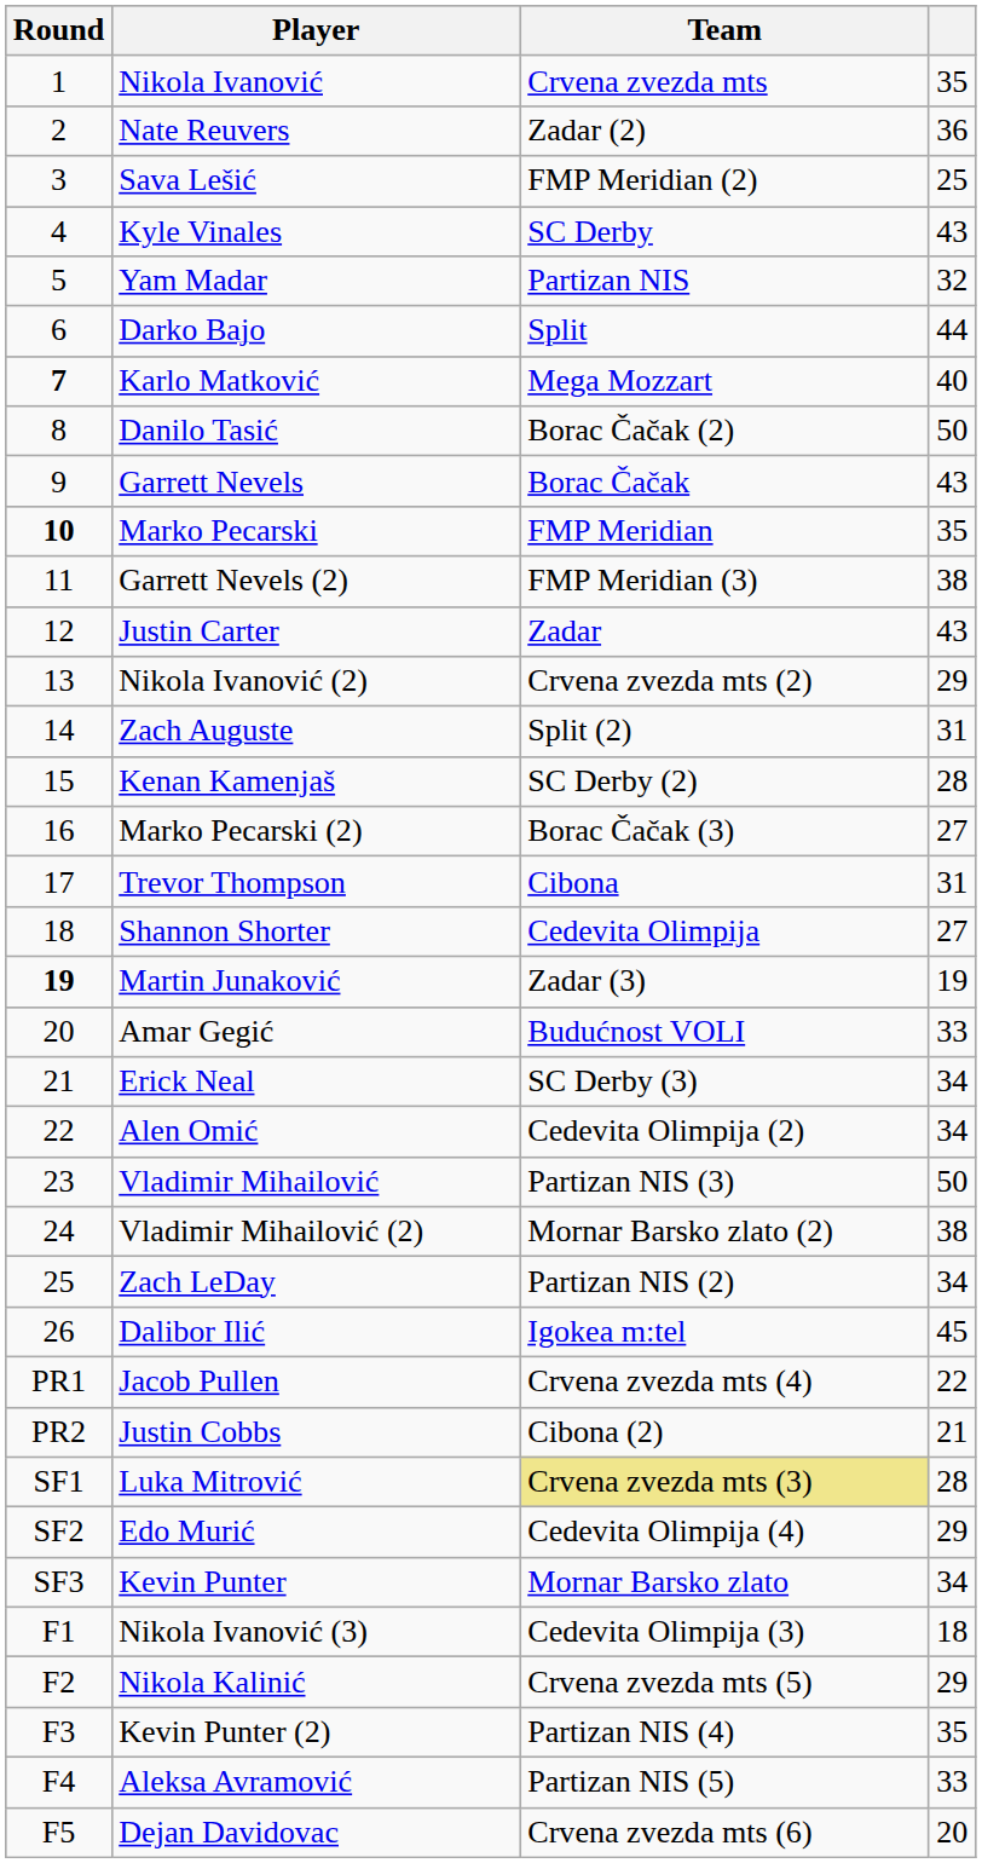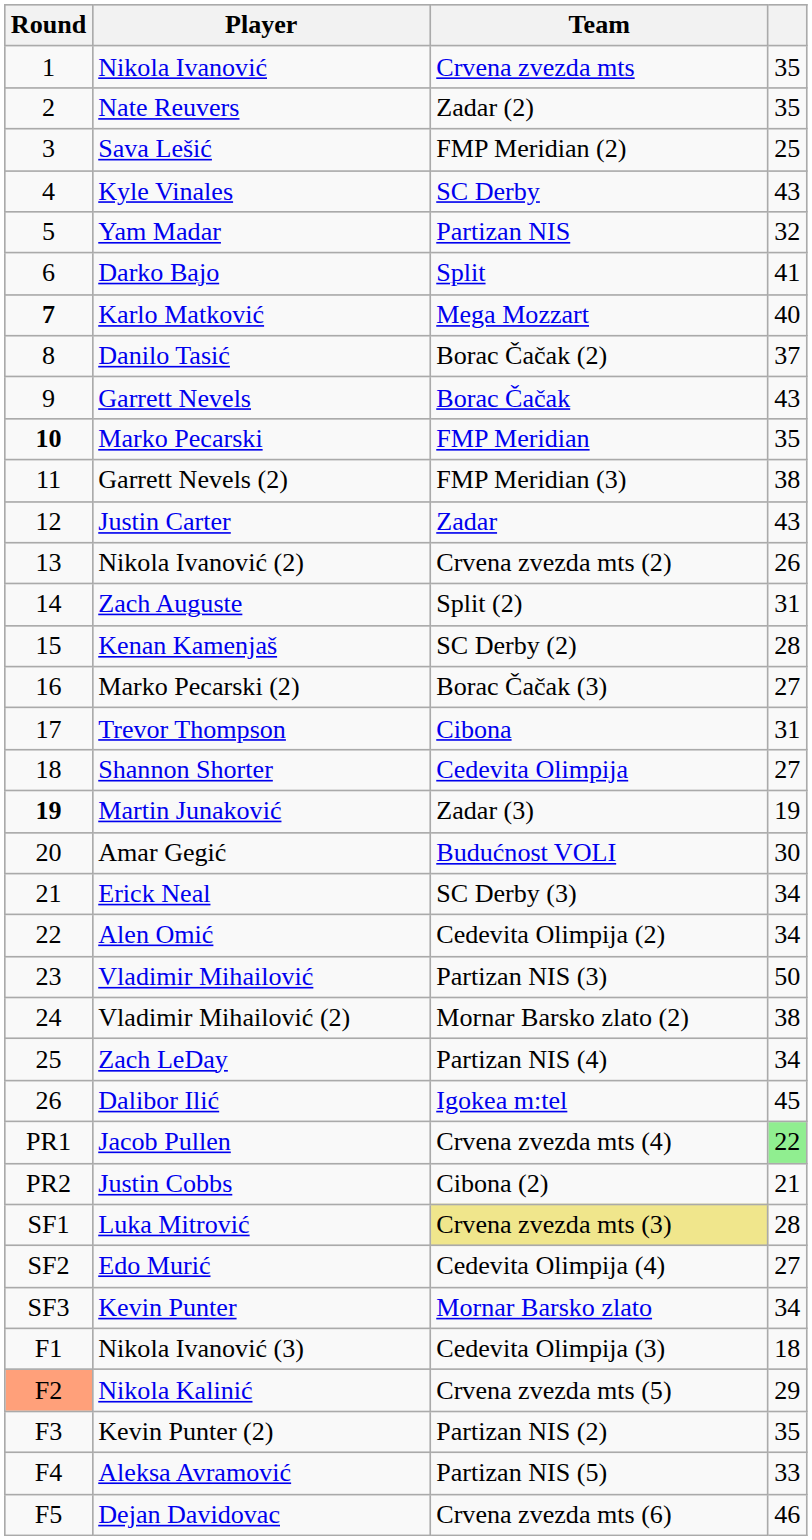 <table class="wikitable sortable" style="text-align: center;">
 <tr>
 <th>Round</th>
 <th style="width:200px;">Player</th>
 <th style="width:200px;">Team</th>
 <th><a href='#'></a></th>
 </tr>
 <tr>
 <td>1</td>
 <td align="left"> <a href='#'>Nikola Ivanović</a></td>
 <td align="left"> <a href='#'>Crvena zvezda mts</a></td>
 <td>35</td>
 </tr>
 <tr>
 <td>2</td>
 <td align="left"> <a href='#'>Nate Reuvers</a></td>
 <td align="left"> Zadar (2)</td>
-<td>36</td>
+<td>35</td>
 </tr>
 <tr>
 <td>3</td>
 <td align="left"> <a href='#'>Sava Lešić</a></td>
 <td align="left"> FMP Meridian (2)</td>
 <td>25</td>
 </tr>
 <tr>
 <td>4</td>
 <td align="left"> <a href='#'>Kyle Vinales</a></td>
 <td align="left"> <a href='#'>SC Derby</a></td>
 <td>43</td>
 </tr>
 <tr>
 <td>5</td>
 <td align="left"> <a href='#'>Yam Madar</a></td>
 <td align="left"> <a href='#'>Partizan NIS</a></td>
 <td>32</td>
 </tr>
 <tr>
 <td>6</td>
 <td align="left"> <a href='#'>Darko Bajo</a></td>
 <td align="left"> <a href='#'>Split</a></td>
-<td>44</td>
+<td>41</td>
 </tr>
 <tr>
 <td><strong>7</strong></td>
 <td align="left"> <a href='#'>Karlo Matković</a></td>
 <td align="left"> <a href='#'>Mega Mozzart</a></td>
 <td>40</td>
 </tr>
 <tr>
 <td>8</td>
 <td align="left"> <a href='#'>Danilo Tasić</a></td>
 <td align="left"> Borac Čačak (2)</td>
-<td>50</td>
+<td>37</td>
 </tr>
 <tr>
 <td>9</td>
 <td align="left"> <a href='#'>Garrett Nevels</a></td>
 <td align="left"> <a href='#'>Borac Čačak</a></td>
 <td>43</td>
 </tr>
 <tr>
 <td><strong>10</strong></td>
 <td align="left"> <a href='#'>Marko Pecarski</a></td>
 <td align="left"> <a href='#'>FMP Meridian</a></td>
 <td>35</td>
 </tr>
 <tr>
 <td>11</td>
 <td align="left"> Garrett Nevels (2)</td>
 <td align="left"> FMP Meridian (3)</td>
 <td>38</td>
 </tr>
 <tr>
 <td>12</td>
 <td align="left"> <a href='#'>Justin Carter</a></td>
 <td align="left"> <a href='#'>Zadar</a></td>
 <td>43</td>
 </tr>
 <tr>
 <td>13</td>
 <td align="left"> Nikola Ivanović (2)</td>
 <td align="left"> Crvena zvezda mts (2)</td>
-<td>29</td>
+<td>26</td>
 </tr>
 <tr>
 <td>14</td>
 <td align="left"> <a href='#'>Zach Auguste</a></td>
 <td align="left"> Split (2)</td>
 <td>31</td>
 </tr>
 <tr>
 <td>15</td>
 <td align="left"> <a href='#'>Kenan Kamenjaš</a></td>
 <td align="left"> SC Derby (2)</td>
 <td>28</td>
 </tr>
 <tr>
 <td>16</td>
 <td align="left"> Marko Pecarski (2)</td>
 <td align="left"> Borac Čačak (3)</td>
 <td>27</td>
 </tr>
 <tr>
 <td>17</td>
 <td align="left"> <a href='#'>Trevor Thompson</a></td>
 <td align="left"> <a href='#'>Cibona</a></td>
 <td>31</td>
 </tr>
 <tr>
 <td>18</td>
 <td align="left"> <a href='#'>Shannon Shorter</a></td>
 <td align="left"> <a href='#'>Cedevita Olimpija</a></td>
 <td>27</td>
 </tr>
 <tr>
 <td><strong>19</strong></td>
 <td align="left"> <a href='#'>Martin Junaković</a></td>
 <td align="left"> Zadar (3)</td>
 <td>19</td>
 </tr>
 <tr>
 <td>20</td>
 <td align="left"> Amar Gegić</td>
 <td align="left"> <a href='#'>Budućnost VOLI</a></td>
-<td>33</td>
+<td>30</td>
 </tr>
 <tr>
 <td>21</td>
 <td align="left"> <a href='#'>Erick Neal</a></td>
 <td align="left"> SC Derby (3)</td>
 <td>34</td>
 </tr>
 <tr>
 <td>22</td>
 <td align="left"> <a href='#'>Alen Omić</a></td>
 <td align="left"> Cedevita Olimpija (2)</td>
 <td>34</td>
 </tr>
 <tr>
 <td>23</td>
 <td align="left"> <a href='#'>Vladimir Mihailović</a></td>
 <td align="left"> Partizan NIS (3)</td>
 <td>50</td>
 </tr>
 <tr>
 <td>24</td>
 <td align="left"> Vladimir Mihailović (2)</td>
 <td align="left"> Mornar Barsko zlato (2)</td>
 <td>38</td>
 </tr>
 <tr>
 <td>25</td>
 <td align="left"> <a href='#'>Zach LeDay</a></td>
-<td align="left"> Partizan NIS (2)</td>
+<td align="left"> Partizan NIS (4)</td>
 <td>34</td>
 </tr>
 <tr>
 <td>26</td>
 <td align="left"> <a href='#'>Dalibor Ilić</a></td>
 <td align="left"> <a href='#'>Igokea m:tel</a></td>
 <td>45</td>
 </tr>
 <tr>
 <td>PR1</td>
 <td align="left">  <a href='#'>Jacob Pullen</a></td>
 <td align="left"> Crvena zvezda mts (4)</td>
-<td>22</td>
+<td style="background: lightgreen;">22</td>
 </tr>
 <tr>
 <td>PR2</td>
 <td align="left">  <a href='#'>Justin Cobbs</a></td>
 <td align="left"> Cibona (2)</td>
 <td>21</td>
 </tr>
 <tr>
 <td>SF1</td>
 <td align="left"> <a href='#'>Luka Mitrović</a></td>
 <td align="left" style="background: khaki;"> Crvena zvezda mts (3)</td>
 <td>28</td>
 </tr>
 <tr>
 <td>SF2</td>
 <td align="left"> <a href='#'>Edo Murić</a></td>
 <td align="left"> Cedevita Olimpija (4)</td>
-<td>29</td>
+<td>27</td>
 </tr>
 <tr>
 <td>SF3</td>
 <td align="left">  <a href='#'>Kevin Punter</a></td>
 <td align="left"> <a href='#'>Mornar Barsko zlato</a></td>
 <td>34</td>
 </tr>
 <tr>
 <td>F1</td>
 <td align="left"> Nikola Ivanović (3)</td>
 <td align="left"> Cedevita Olimpija (3)</td>
 <td>18</td>
 </tr>
 <tr>
-<td>F2</td>
+<td style="background: lightsalmon;">F2</td>
 <td align="left"> <a href='#'>Nikola Kalinić</a></td>
 <td align="left"> Crvena zvezda mts (5)</td>
 <td>29</td>
 </tr>
 <tr>
 <td>F3</td>
 <td align="left">  Kevin Punter (2)</td>
-<td align="left"> Partizan NIS (4)</td>
+<td align="left"> Partizan NIS (2)</td>
 <td>35</td>
 </tr>
 <tr>
 <td>F4</td>
 <td align="left"> <a href='#'>Aleksa Avramović</a></td>
 <td align="left"> Partizan NIS (5)</td>
 <td>33</td>
 </tr>
 <tr>
 <td>F5</td>
 <td align="left"> <a href='#'>Dejan Davidovac</a></td>
 <td align="left"> Crvena zvezda mts (6)</td>
-<td>20</td>
+<td>46</td>
 </tr>
 </table>
